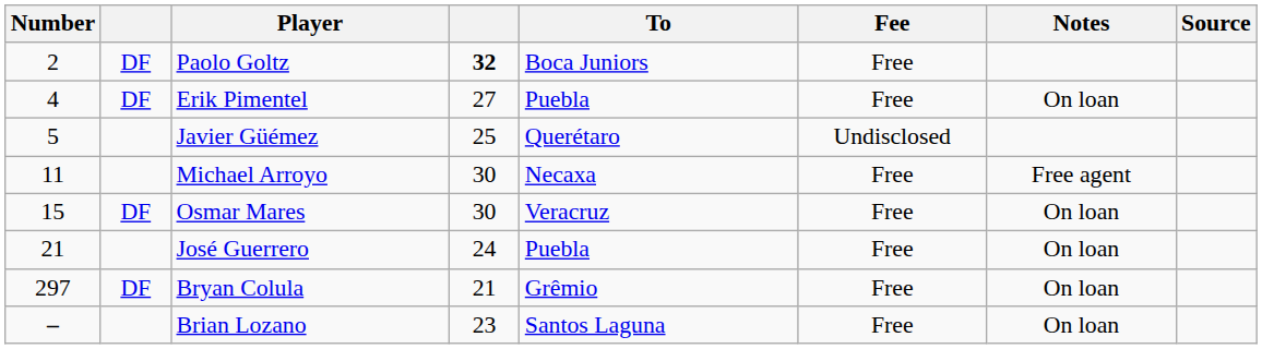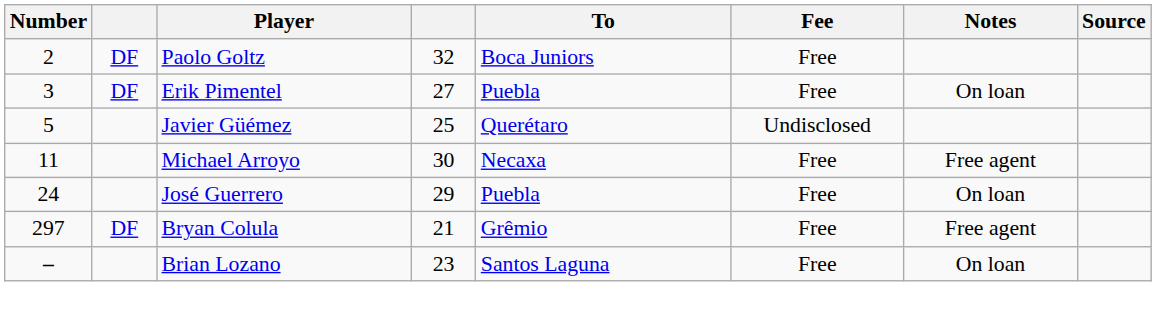 <table class="wikitable sortable">
 <tr>
 <th style="width:40px;">Number</th>
 <th style="width:40px;"></th>
 <th style="width:180px;">Player</th>
 <th style="width:40px;"></th>
 <th style="width:180px;">To</th>
 <th class="unsortable" style="width:120px;">Fee</th>
 <th class="unsortable" style="width:120px;">Notes</th>
 <th style="width:20px;">Source</th>
 </tr>
 <tr>
 <td align="center">2</td>
 <td align="center"><a href='#'>DF</a></td>
 <td> <a href='#'>Paolo Goltz</a></td>
-<td align="center"><strong>32</strong></td>
+<td align="center">32</td>
 <td> <a href='#'>Boca Juniors</a></td>
 <td align="center">Free</td>
 <td align="center"></td>
 <td></td>
 </tr>
 <tr>
-<td align="center">4</td>
+<td align="center">3</td>
 <td align="center"><a href='#'>DF</a></td>
 <td> <a href='#'>Erik Pimentel</a></td>
 <td align="center">27</td>
 <td> <a href='#'>Puebla</a></td>
 <td align="center">Free</td>
 <td align="center">On loan</td>
 <td></td>
 </tr>
 <tr>
 <td align="center">5</td>
 <td align="center"></td>
 <td> <a href='#'>Javier Güémez</a></td>
 <td align="center">25</td>
 <td> <a href='#'>Querétaro</a></td>
 <td align="center">Undisclosed</td>
 <td align="center"></td>
 <td></td>
 </tr>
 <tr>
 <td align="center">11</td>
 <td align="center"></td>
 <td> <a href='#'>Michael Arroyo</a></td>
 <td align="center">30</td>
 <td> <a href='#'>Necaxa</a></td>
 <td align="center">Free</td>
 <td align="center">Free agent</td>
 <td></td>
 </tr>
 <tr>
-<td align="center">15</td>
-<td align="center"><a href='#'>DF</a></td>
-<td> <a href='#'>Osmar Mares</a></td>
-<td align="center">30</td>
-<td> <a href='#'>Veracruz</a></td>
-<td align="center">Free</td>
-<td align="center">On loan</td>
-<td></td>
-</tr>
-<tr>
-<td align="center">21</td>
+<td align="center">24</td>
 <td align="center"></td>
 <td> <a href='#'>José Guerrero</a></td>
-<td align="center">24</td>
+<td align="center">29</td>
 <td> <a href='#'>Puebla</a></td>
 <td align="center">Free</td>
 <td align="center">On loan</td>
 <td></td>
 </tr>
 <tr>
 <td align="center">297</td>
 <td align="center"><a href='#'>DF</a></td>
 <td> <a href='#'>Bryan Colula</a></td>
 <td align="center">21</td>
 <td> <a href='#'>Grêmio</a></td>
 <td align="center">Free</td>
-<td align="center">On loan</td>
+<td align="center">Free agent</td>
 <td></td>
 </tr>
 <tr>
 <td align="center"><strong>–</strong></td>
 <td align="center"></td>
 <td> <a href='#'>Brian Lozano</a></td>
 <td align="center">23</td>
 <td> <a href='#'>Santos Laguna</a></td>
 <td align="center">Free</td>
 <td align="center">On loan</td>
 <td></td>
 </tr>
 </table>
